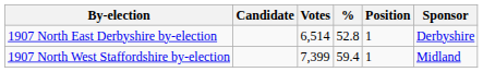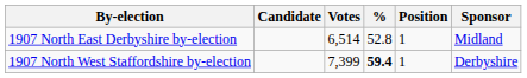 <table class="wikitable sortable">
 <tr>
 <th>By-election</th>
 <th>Candidate</th>
 <th>Votes</th>
 <th>%</th>
 <th>Position</th>
 <th>Sponsor</th>
 </tr>
 <tr>
 <td><a href='#'>1907 North East Derbyshire by-election</a></td>
 <td></td>
 <td>6,514</td>
 <td>52.8</td>
 <td>1</td>
-<td><a href='#'>Derbyshire</a></td>
+<td><a href='#'>Midland</a></td>
 </tr>
 <tr>
 <td><a href='#'>1907 North West Staffordshire by-election</a></td>
 <td></td>
 <td>7,399</td>
-<td>59.4</td>
+<td><strong>59.4</strong></td>
 <td>1</td>
-<td><a href='#'>Midland</a></td>
+<td><a href='#'>Derbyshire</a></td>
 </tr>
 </table>
